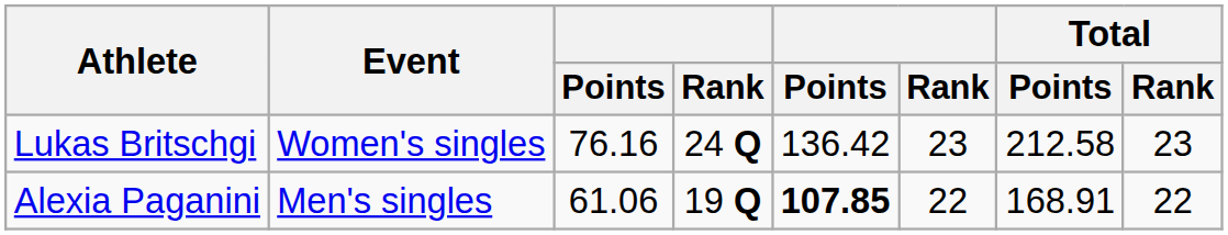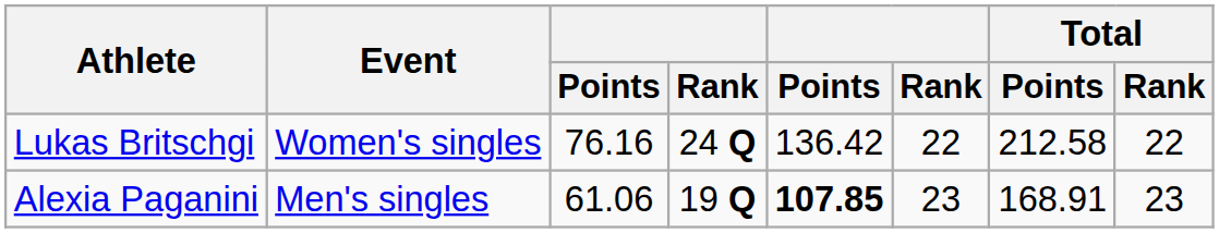 <table class="wikitable" style="font-size:90%">
 <tr>
 <th rowspan="2">Athlete</th>
 <th rowspan="2">Event</th>
 <th colspan="2"></th>
 <th colspan="2"></th>
 <th colspan="2">Total</th>
 </tr>
 <tr style="font-size:95%">
 <th>Points</th>
 <th>Rank</th>
 <th>Points</th>
 <th>Rank</th>
 <th>Points</th>
 <th>Rank</th>
 </tr>
 <tr align=center>
 <td align=left><a href='#'>Lukas Britschgi</a></td>
 <td align=left><a href='#'>Women's singles</a></td>
 <td>76.16</td>
 <td>24 <strong>Q</strong></td>
 <td>136.42</td>
-<td>23</td>
+<td>22</td>
 <td>212.58</td>
-<td>23</td>
+<td>22</td>
 </tr>
 <tr align=center>
 <td align=left><a href='#'>Alexia Paganini</a></td>
 <td align=left><a href='#'>Men's singles</a></td>
 <td>61.06</td>
 <td>19 <strong>Q</strong></td>
 <td><strong>107.85</strong></td>
-<td>22</td>
+<td>23</td>
 <td>168.91</td>
-<td>22</td>
+<td>23</td>
 </tr>
 </table>
